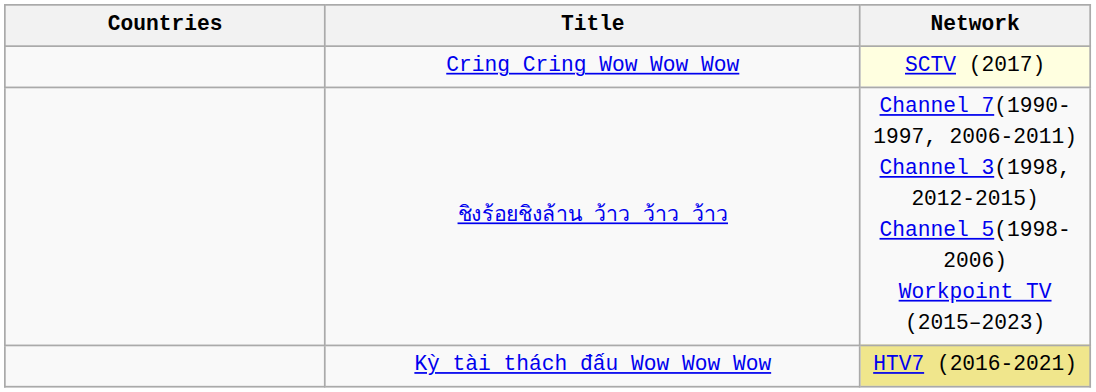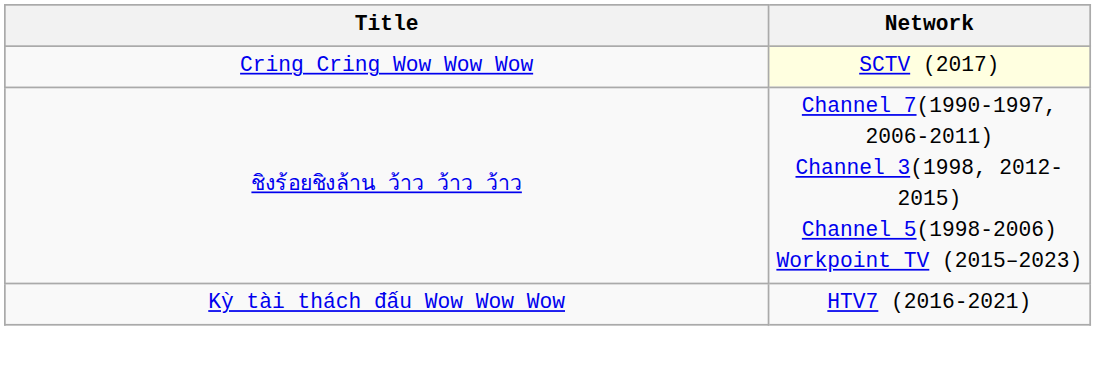 <table class="wikitable" style="text-align:center; font-size:95%; line-height:18px; width:50%;">
 <tr>
-<th width="15%">Countries</th>
 <th width="25%">Title</th>
 <th width="10%">Network</th>
 </tr>
 <tr>
-<td align="left"><strong></strong></td>
 <td><a href='#'>Cring Cring Wow Wow Wow</a></td>
 <td style="background: lightyellow;"><a href='#'>SCTV</a> (2017)</td>
 </tr>
 <tr>
-<td align="left"><strong></strong></td>
 <td><a href='#'>ชิงร้อยชิงล้าน ว้าว ว้าว ว้าว</a></td>
 <td><a href='#'>Channel 7</a>(1990-1997, 2006-2011)<br><a href='#'>Channel 3</a>(1998, 2012-2015)<br><a href='#'>Channel 5</a>(1998-2006)<br><a href='#'>Workpoint TV</a> (2015–2023)</td>
 </tr>
 <tr>
-<td align="left"><strong></strong></td>
 <td><a href='#'>Kỳ tài thách đấu Wow Wow Wow</a></td>
-<td style="background: khaki;"><a href='#'>HTV7</a> (2016-2021)</td>
+<td><a href='#'>HTV7</a> (2016-2021)</td>
 </tr>
 </table>
